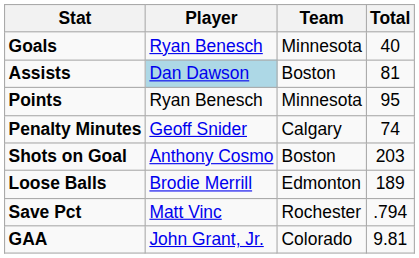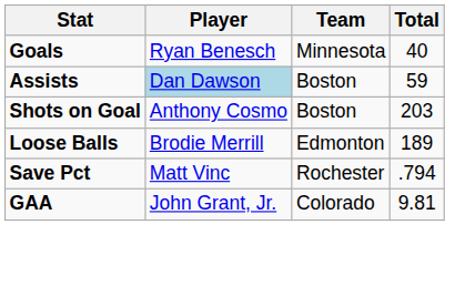 <table class="wikitable">
 <tr>
 <th>Stat</th>
 <th>Player</th>
 <th>Team</th>
 <th>Total</th>
 </tr>
 <tr>
 <td><strong>Goals</strong></td>
 <td><a href='#'>Ryan Benesch</a></td>
 <td>Minnesota</td>
 <td align="center">40</td>
 </tr>
 <tr>
 <td><strong>Assists</strong></td>
 <td style="background: lightblue;"><a href='#'>Dan Dawson</a></td>
 <td>Boston</td>
-<td align="center">81</td>
-</tr>
-<tr>
-<td><strong>Points</strong></td>
-<td>Ryan Benesch</td>
-<td>Minnesota</td>
-<td align="center">95</td>
-</tr>
-<tr>
-<td><strong>Penalty Minutes</strong></td>
-<td><a href='#'>Geoff Snider</a></td>
-<td>Calgary</td>
-<td align="center">74</td>
+<td align="center">59</td>
 </tr>
 <tr>
 <td><strong>Shots on Goal</strong></td>
 <td><a href='#'>Anthony Cosmo</a></td>
 <td>Boston</td>
 <td align="center">203</td>
 </tr>
 <tr>
 <td><strong>Loose Balls</strong></td>
 <td><a href='#'>Brodie Merrill</a></td>
 <td>Edmonton</td>
 <td align="center">189</td>
 </tr>
 <tr>
 <td><strong>Save Pct</strong></td>
 <td><a href='#'>Matt Vinc</a></td>
 <td>Rochester</td>
 <td align="center">.794</td>
 </tr>
 <tr>
 <td><strong>GAA</strong></td>
 <td><a href='#'>John Grant, Jr.</a></td>
 <td>Colorado</td>
 <td align="center">9.81</td>
 </tr>
 </table>
